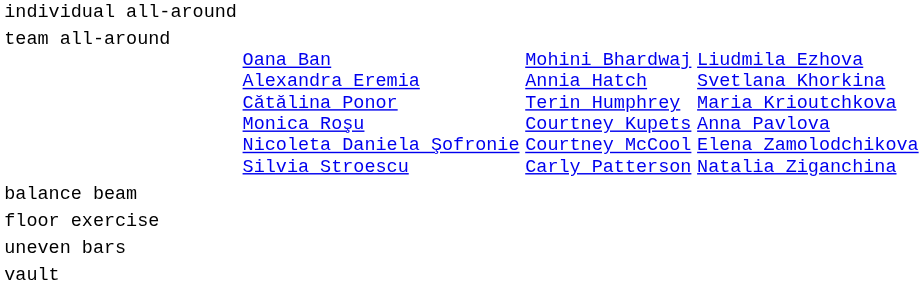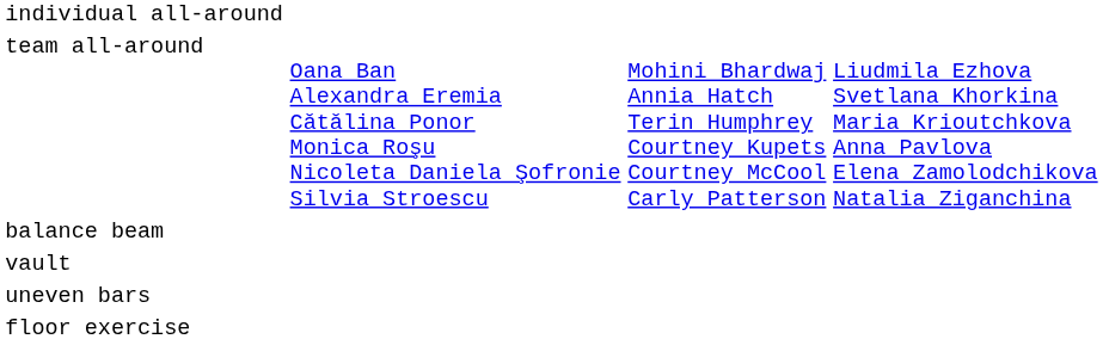 <table>
 <tr>
 <td>individual all-around<br></td>
 <td></td>
 <td></td>
 <td></td>
 </tr>
 <tr valign="top">
 <td>team all-around<br></td>
 <td><br><a href='#'>Oana Ban</a><br><a href='#'>Alexandra Eremia</a><br><a href='#'>Cătălina Ponor</a><br><a href='#'>Monica Roşu</a><br><a href='#'>Nicoleta Daniela Şofronie</a><br><a href='#'>Silvia Stroescu</a></td>
 <td><br><a href='#'>Mohini Bhardwaj</a><br><a href='#'>Annia Hatch</a><br><a href='#'>Terin Humphrey</a><br><a href='#'>Courtney Kupets</a><br><a href='#'>Courtney McCool</a><br><a href='#'>Carly Patterson</a></td>
 <td><br><a href='#'>Liudmila Ezhova</a><br><a href='#'>Svetlana Khorkina</a><br><a href='#'>Maria Krioutchkova</a><br><a href='#'>Anna Pavlova</a><br><a href='#'>Elena Zamolodchikova</a><br><a href='#'>Natalia Ziganchina</a></td>
 </tr>
 <tr>
 <td>balance beam<br></td>
 <td></td>
 <td></td>
 <td></td>
 </tr>
 <tr>
-<td>floor exercise <br></td>
+<td>vault<br></td>
 <td></td>
 <td></td>
 <td></td>
 </tr>
 <tr>
 <td>uneven bars<br></td>
 <td></td>
 <td></td>
 <td></td>
 </tr>
 <tr>
-<td>vault<br></td>
+<td>floor exercise <br></td>
 <td></td>
 <td></td>
 <td></td>
 </tr>
 </table>
